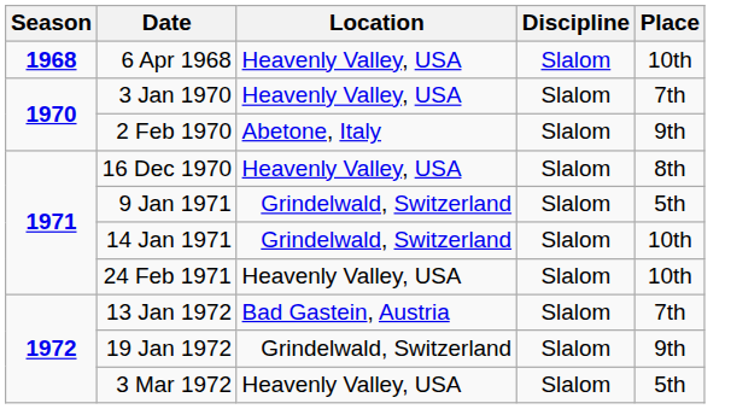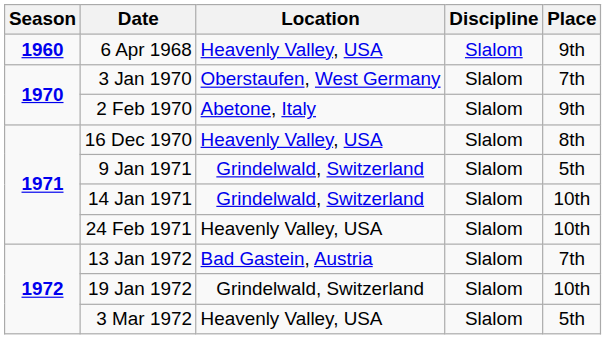 <table class="wikitable">
 <tr>
 <th>Season</th>
 <th>Date</th>
 <th>Location</th>
 <th>Discipline</th>
 <th>Place</th>
 </tr>
 <tr>
-<td align=center><strong><a href='#'>1968</a></strong></td>
+<td align=center><strong><a href='#'>1960</a></strong></td>
 <td align=right>6 Apr 1968</td>
 <td> <a href='#'>Heavenly Valley</a>, <a href='#'>USA</a></td>
 <td align=center><a href='#'>Slalom</a></td>
-<td align=center>10th</td>
+<td align=center>9th</td>
 </tr>
 <tr>
 <td align=center rowspan=2><strong><a href='#'>1970</a></strong></td>
 <td align=right>3 Jan 1970</td>
-<td> <a href='#'>Heavenly Valley</a>, <a href='#'>USA</a></td>
+<td> <a href='#'>Oberstaufen</a>, <a href='#'>West Germany</a></td>
 <td align=center>Slalom</td>
 <td align=center>7th</td>
 </tr>
 <tr>
 <td align=right>2 Feb 1970</td>
 <td> <a href='#'>Abetone</a>, <a href='#'>Italy</a></td>
 <td align=center>Slalom</td>
 <td align=center>9th</td>
 </tr>
 <tr>
 <td align=center rowspan=4><strong><a href='#'>1971</a></strong></td>
 <td align=right>16 Dec 1970</td>
 <td> <a href='#'>Heavenly Valley</a>, <a href='#'>USA</a></td>
 <td align=center>Slalom</td>
 <td align=center>8th</td>
 </tr>
 <tr>
 <td align=right>9 Jan 1971</td>
 <td>   <a href='#'>Grindelwald</a>, <a href='#'>Switzerland</a></td>
 <td align=center>Slalom</td>
 <td align=center>5th</td>
 </tr>
 <tr>
 <td align=right>14 Jan 1971</td>
 <td>   <a href='#'>Grindelwald</a>, <a href='#'>Switzerland</a></td>
 <td align=center>Slalom</td>
 <td align=center>10th</td>
 </tr>
 <tr>
 <td align=right>24 Feb 1971</td>
 <td> Heavenly Valley, USA</td>
 <td align=center>Slalom</td>
 <td align=center>10th</td>
 </tr>
 <tr>
 <td align=center rowspan=3><strong><a href='#'>1972</a></strong></td>
 <td align=right>13 Jan 1972</td>
 <td> <a href='#'>Bad Gastein</a>, <a href='#'>Austria</a></td>
 <td align=center>Slalom</td>
 <td align=center>7th</td>
 </tr>
 <tr>
 <td align=right>19 Jan 1972</td>
 <td>   Grindelwald, Switzerland</td>
 <td align=center>Slalom</td>
-<td align=center>9th</td>
+<td align=center>10th</td>
 </tr>
 <tr>
 <td align=right>3 Mar 1972</td>
 <td> Heavenly Valley, USA</td>
 <td align=center>Slalom</td>
 <td align=center>5th</td>
 </tr>
 </table>
